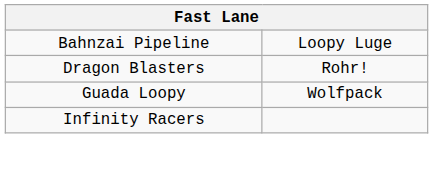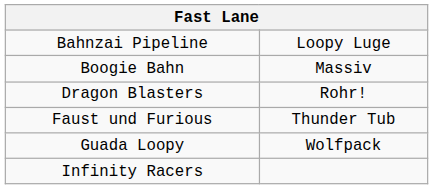 <table class="wikitable" style="margin-left: 75px; width:350px; text-align: center;">
 <tr>
 <th colspan="2">Fast Lane</th>
 </tr>
 <tr>
 <td>Bahnzai Pipeline</td>
 <td>Loopy Luge</td>
 </tr>
 <tr>
+<td>Boogie Bahn</td>
+<td>Massiv</td>
+</tr>
+<tr>
 <td>Dragon Blasters</td>
 <td>Rohr!</td>
+</tr>
+<tr>
+<td>Faust und Furious</td>
+<td>Thunder Tub</td>
 </tr>
 <tr>
 <td>Guada Loopy</td>
 <td>Wolfpack</td>
 </tr>
 <tr>
 <td>Infinity Racers</td>
 </tr>
 </table>
